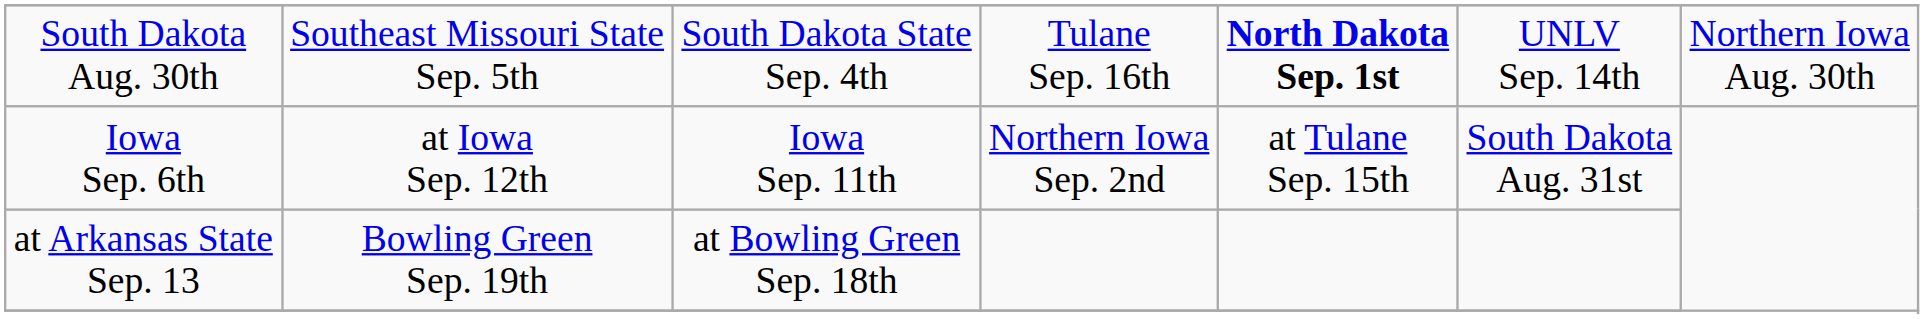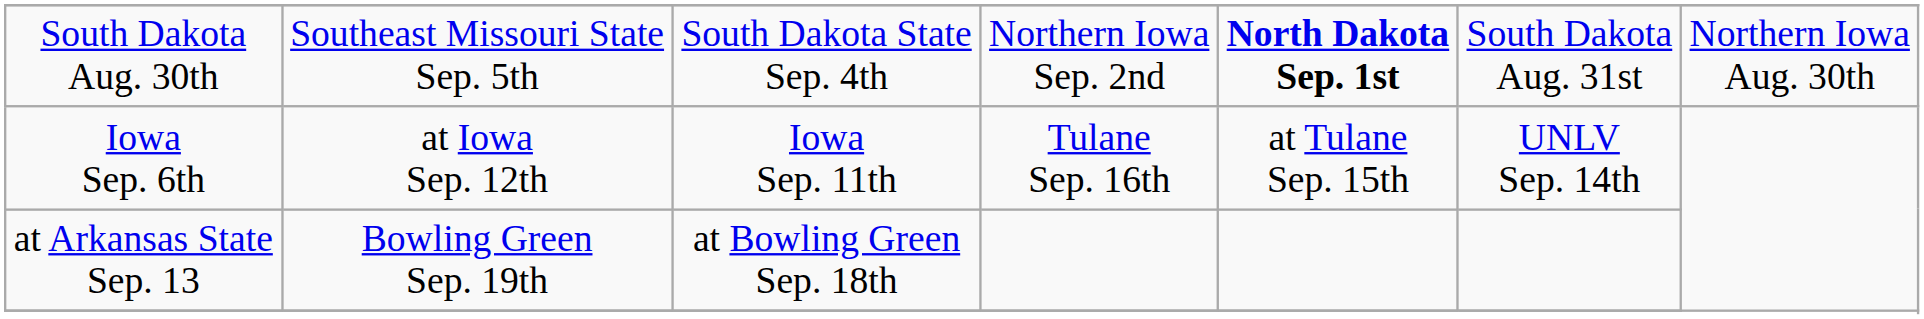 <table class="wikitable" style="text-align: center">
 <tr align=center>
 </tr>
 <tr>
 <td><a href='#'>South Dakota</a><br>Aug. 30th</td>
 <td><a href='#'>Southeast Missouri State</a><br>Sep. 5th</td>
 <td><a href='#'>South Dakota State</a><br>Sep. 4th</td>
-<td><a href='#'>Tulane</a><br>Sep. 16th</td>
+<td><a href='#'>Northern Iowa</a><br>Sep. 2nd</td>
 <td><strong><a href='#'>North Dakota</a><br>Sep. 1st</strong></td>
-<td><a href='#'>UNLV</a><br>Sep. 14th</td>
+<td><a href='#'>South Dakota</a><br>Aug. 31st</td>
 <td><a href='#'>Northern Iowa</a><br>Aug. 30th</td>
 </tr>
 <tr>
 <td><a href='#'>Iowa</a><br>Sep. 6th</td>
 <td>at <a href='#'>Iowa</a><br>Sep. 12th</td>
 <td><a href='#'>Iowa</a><br>Sep. 11th</td>
-<td><a href='#'>Northern Iowa</a><br>Sep. 2nd</td>
+<td><a href='#'>Tulane</a><br>Sep. 16th</td>
 <td>at <a href='#'>Tulane</a><br>Sep. 15th</td>
-<td><a href='#'>South Dakota</a><br>Aug. 31st</td>
+<td><a href='#'>UNLV</a><br>Sep. 14th</td>
 </tr>
 <tr>
 <td>at <a href='#'>Arkansas State</a><br>Sep. 13</td>
 <td><a href='#'>Bowling Green</a><br>Sep. 19th</td>
 <td>at <a href='#'>Bowling Green</a><br>Sep. 18th</td>
 <td></td>
 <td></td>
 <td></td>
 </tr>
 <tr>
 </tr>
 </table>
